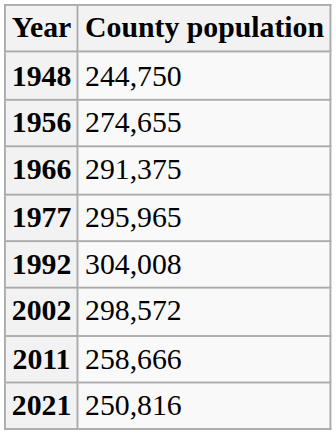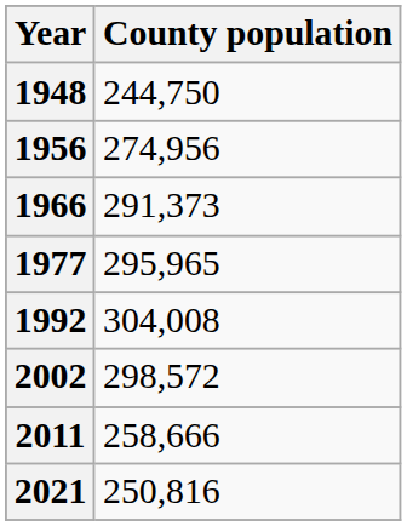 <table class="wikitable">
 <tr>
 <th>Year</th>
 <th>County population</th>
 </tr>
 <tr>
 <th>1948</th>
 <td>244,750 </td>
 </tr>
 <tr>
 <th>1956</th>
-<td>274,655 </td>
+<td>274,956 </td>
 </tr>
 <tr>
 <th>1966</th>
-<td>291,375 </td>
+<td>291,373 </td>
 </tr>
 <tr>
 <th>1977</th>
 <td>295,965 </td>
 </tr>
 <tr>
 <th>1992</th>
 <td>304,008 </td>
 </tr>
 <tr>
 <th>2002</th>
 <td>298,572 </td>
 </tr>
 <tr>
 <th>2011</th>
 <td>258,666 </td>
 </tr>
 <tr>
 <th>2021</th>
 <td>250,816 </td>
 </tr>
 </table>
